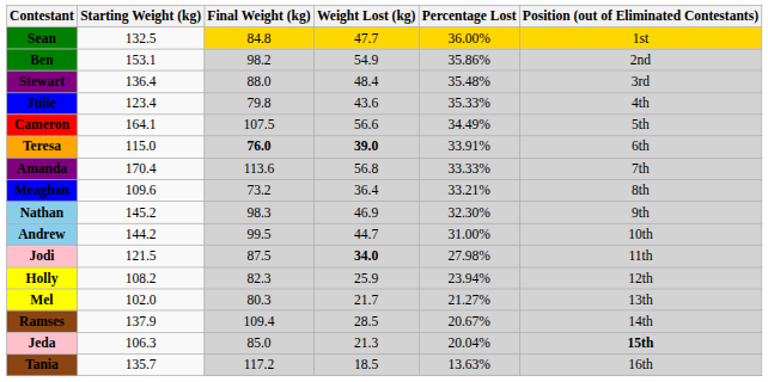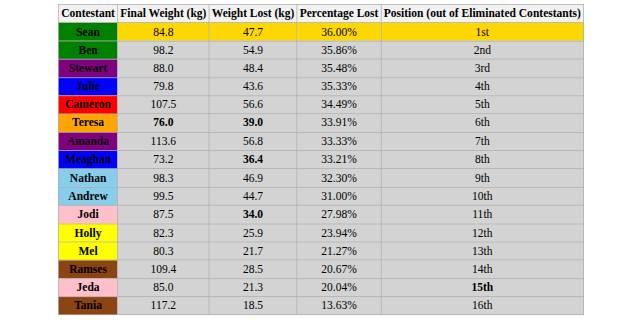 <table class="wikitable"  style="text-align:center; margin:auto;">
 <tr>
 <th>Contestant</th>
-<th>Starting Weight (kg)</th>
 <th>Final Weight (kg)</th>
 <th>Weight Lost (kg)</th>
 <th>Percentage Lost</th>
 <th>Position (out of Eliminated Contestants)</th>
 </tr>
 <tr>
 <td style="background:green;"><span><strong>Sean</strong></span></td>
-<td>132.5</td>
 <td style="background:gold;">84.8</td>
 <td style="background:gold;">47.7</td>
 <td style="background:gold;">36.00%</td>
 <td style="background:gold;">1st</td>
 </tr>
 <tr>
 <td style="background:green;"><span><strong>Ben</strong></span></td>
-<td>153.1</td>
 <td style="background:lightgrey;">98.2</td>
 <td style="background:lightgrey;">54.9</td>
 <td style="background:lightgrey;">35.86%</td>
 <td style="background:lightgrey;">2nd</td>
 </tr>
 <tr>
 <td style="background:purple;"><span><strong>Stewart</strong></span></td>
-<td>136.4</td>
 <td style="background:lightgrey;">88.0</td>
 <td style="background:lightgrey;">48.4</td>
 <td style="background:lightgrey;">35.48%</td>
 <td style="background:lightgrey;">3rd</td>
 </tr>
 <tr>
 <td style="background:blue;"><span><strong>Julie</strong></span></td>
-<td>123.4</td>
 <td style="background:lightgrey;">79.8</td>
 <td style="background:lightgrey;">43.6</td>
 <td style="background:lightgrey;">35.33%</td>
 <td style="background:lightgrey;">4th</td>
 </tr>
 <tr>
 <td style="background:red;"><span><strong>Cameron</strong></span></td>
-<td>164.1</td>
 <td style="background:lightgrey;">107.5</td>
 <td style="background:lightgrey;">56.6</td>
 <td style="background:lightgrey;">34.49%</td>
 <td style="background:lightgrey;">5th</td>
 </tr>
 <tr>
 <td style="background:orange;"><span><strong>Teresa</strong></span></td>
-<td>115.0</td>
 <td style="background:lightgrey;"><strong>76.0</strong></td>
 <td style="background:lightgrey;"><strong>39.0</strong></td>
 <td style="background:lightgrey;">33.91%</td>
 <td style="background:lightgrey;">6th</td>
 </tr>
 <tr>
 <td style="background:purple;"><span><strong>Amanda</strong></span></td>
-<td>170.4</td>
 <td style="background:lightgrey;">113.6</td>
 <td style="background:lightgrey;">56.8</td>
 <td style="background:lightgrey;">33.33%</td>
 <td style="background:lightgrey;">7th</td>
 </tr>
 <tr>
 <td style="background:blue;"><span><strong>Meaghan</strong></span></td>
-<td>109.6</td>
 <td style="background:lightgrey;">73.2</td>
-<td style="background:lightgrey;">36.4</td>
+<td style="background:lightgrey;"><strong>36.4</strong></td>
 <td style="background:lightgrey;">33.21%</td>
 <td style="background:lightgrey;">8th</td>
 </tr>
 <tr>
 <td style="background:skyblue;"><span><strong>Nathan</strong></span></td>
-<td>145.2</td>
 <td style="background:lightgrey;">98.3</td>
 <td style="background:lightgrey;">46.9</td>
 <td style="background:lightgrey;">32.30%</td>
 <td style="background:lightgrey;">9th</td>
 </tr>
 <tr>
 <td style="background:skyblue;"><span><strong>Andrew</strong></span></td>
-<td>144.2</td>
 <td style="background:lightgrey;">99.5</td>
 <td style="background:lightgrey;">44.7</td>
 <td style="background:lightgrey;">31.00%</td>
 <td style="background:lightgrey;">10th</td>
 </tr>
 <tr>
 <td style="background:pink;"><span><strong>Jodi</strong></span></td>
-<td>121.5</td>
 <td style="background:lightgrey;">87.5</td>
 <td style="background:lightgrey;"><strong>34.0</strong></td>
 <td style="background:lightgrey;">27.98%</td>
 <td style="background:lightgrey;">11th</td>
 </tr>
 <tr>
 <td style="background:yellow;"><span><strong>Holly</strong></span></td>
-<td>108.2</td>
 <td style="background:lightgrey;">82.3</td>
 <td style="background:lightgrey;">25.9</td>
 <td style="background:lightgrey;">23.94%</td>
 <td style="background:lightgrey;">12th</td>
 </tr>
 <tr>
 <td style="background:yellow;"><span><strong>Mel</strong></span></td>
-<td>102.0</td>
 <td style="background:lightgrey;">80.3</td>
 <td style="background:lightgrey;">21.7</td>
 <td style="background:lightgrey;">21.27%</td>
 <td style="background:lightgrey;">13th</td>
 </tr>
 <tr>
 <td style="background:saddlebrown;"><span><strong>Ramses</strong></span></td>
-<td>137.9</td>
 <td style="background:lightgrey;">109.4</td>
 <td style="background:lightgrey;">28.5</td>
 <td style="background:lightgrey;">20.67%</td>
 <td style="background:lightgrey;">14th</td>
 </tr>
 <tr>
 <td style="background:pink;"><span><strong>Jeda</strong></span></td>
-<td>106.3</td>
 <td style="background:lightgrey;">85.0</td>
 <td style="background:lightgrey;">21.3</td>
 <td style="background:lightgrey;">20.04%</td>
 <td style="background:lightgrey;"><strong>15th</strong></td>
 </tr>
 <tr>
 <td style="background:saddlebrown;"><span><strong>Tania</strong></span></td>
-<td>135.7</td>
 <td style="background:lightgrey;">117.2</td>
 <td style="background:lightgrey;">18.5</td>
 <td style="background:lightgrey;">13.63%</td>
 <td style="background:lightgrey;">16th</td>
 </tr>
 </table>
